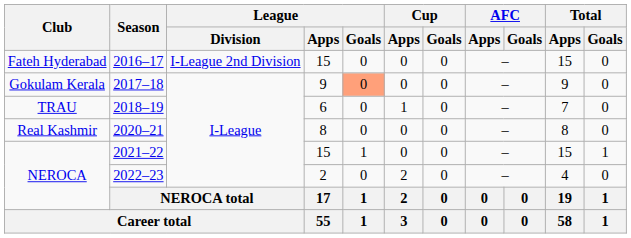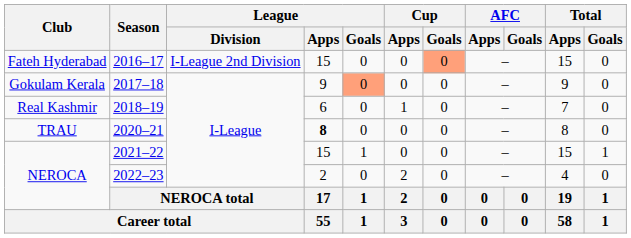 <table class="wikitable" style="text-align: center;">
 <tr>
 <th rowspan="2">Club</th>
 <th rowspan="2">Season</th>
 <th colspan="3">League</th>
 <th colspan="2">Cup</th>
 <th colspan="2"><a href='#'>AFC</a></th>
 <th colspan="2">Total</th>
 </tr>
 <tr>
 <th>Division</th>
 <th>Apps</th>
 <th>Goals</th>
 <th>Apps</th>
 <th>Goals</th>
 <th>Apps</th>
 <th>Goals</th>
 <th>Apps</th>
 <th>Goals</th>
 </tr>
 <tr>
 <td rowspan="1"><a href='#'>Fateh Hyderabad</a></td>
 <td><a href='#'>2016–17</a></td>
 <td rowspan="1"><a href='#'>I-League 2nd Division</a></td>
 <td>15</td>
 <td>0</td>
 <td>0</td>
-<td>0</td>
+<td style="background: lightsalmon;">0</td>
 <td colspan="2">–</td>
 <td>15</td>
 <td>0</td>
 </tr>
 <tr>
 <td rowspan="1"><a href='#'>Gokulam Kerala</a></td>
 <td><a href='#'>2017–18</a></td>
 <td rowspan="5"><a href='#'>I-League</a></td>
 <td>9</td>
 <td style="background: lightsalmon;">0</td>
 <td>0</td>
 <td>0</td>
 <td colspan="2">–</td>
 <td>9</td>
 <td>0</td>
 </tr>
 <tr>
-<td rowspan="1"><a href='#'>TRAU</a></td>
+<td rowspan="1"><a href='#'>Real Kashmir</a></td>
 <td><a href='#'>2018–19</a></td>
 <td>6</td>
 <td>0</td>
 <td>1</td>
 <td>0</td>
 <td colspan="2">–</td>
 <td>7</td>
 <td>0</td>
 </tr>
 <tr>
-<td rowspan="1"><a href='#'>Real Kashmir</a></td>
+<td rowspan="1"><a href='#'>TRAU</a></td>
 <td><a href='#'>2020–21</a></td>
-<td>8</td>
+<td><strong>8</strong></td>
 <td>0</td>
 <td>0</td>
 <td>0</td>
 <td colspan="2">–</td>
 <td>8</td>
 <td>0</td>
 </tr>
 <tr>
 <td rowspan="3"><a href='#'>NEROCA</a></td>
 <td><a href='#'>2021–22</a></td>
 <td>15</td>
 <td>1</td>
 <td>0</td>
 <td>0</td>
 <td colspan="2">–</td>
 <td>15</td>
 <td>1</td>
 </tr>
 <tr>
 <td><a href='#'>2022–23</a></td>
 <td>2</td>
 <td>0</td>
 <td>2</td>
 <td>0</td>
 <td colspan="2">–</td>
 <td>4</td>
 <td>0</td>
 </tr>
 <tr>
 <th colspan="2">NEROCA total</th>
 <th>17</th>
 <th>1</th>
 <th>2</th>
 <th>0</th>
 <th>0</th>
 <th>0</th>
 <th>19</th>
 <th>1</th>
 </tr>
 <tr>
 <th colspan="3">Career total</th>
 <th>55</th>
 <th>1</th>
 <th>3</th>
 <th>0</th>
 <th>0</th>
 <th>0</th>
 <th>58</th>
 <th>1</th>
 </tr>
 </table>
